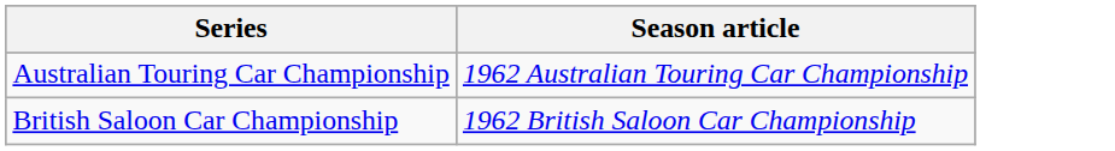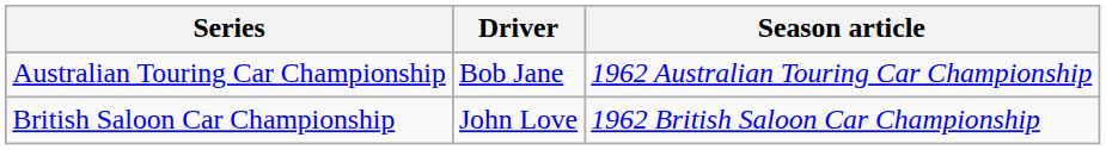 <table class="wikitable" style="font-size: 87%;">
 <tr>
 <th>Series</th>
+<th>Driver</th>
 <th>Season article</th>
 </tr>
 <tr>
 <td><a href='#'>Australian Touring Car Championship</a></td>
+<td> <a href='#'>Bob Jane</a></td>
 <td><em><a href='#'>1962 Australian Touring Car Championship</a></em></td>
 </tr>
 <tr>
 <td><a href='#'>British Saloon Car Championship</a></td>
+<td> <a href='#'>John Love</a></td>
 <td><em><a href='#'>1962 British Saloon Car Championship</a></em></td>
 </tr>
 </table>
